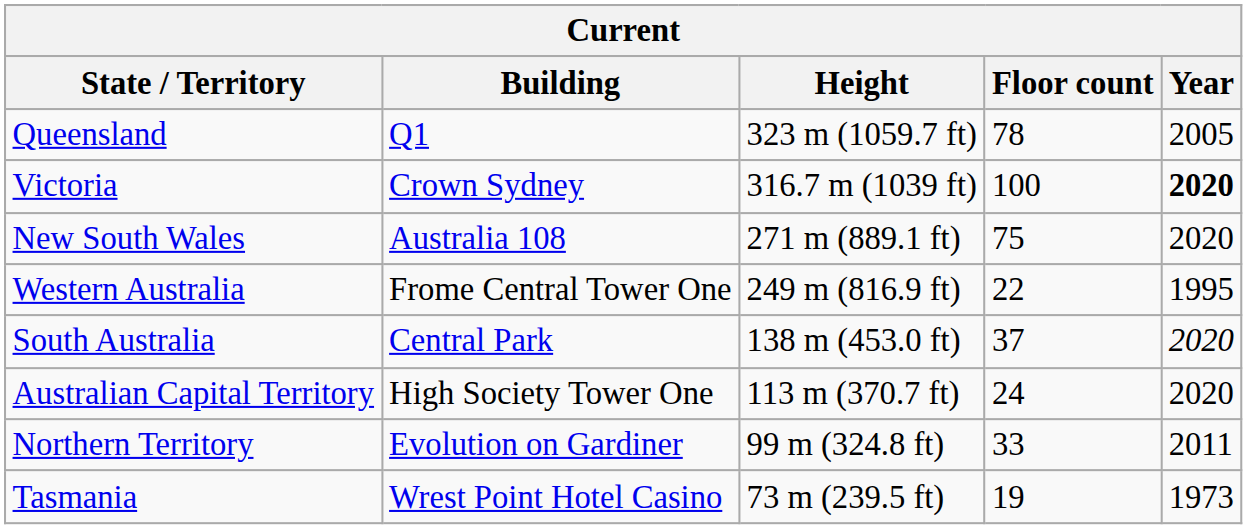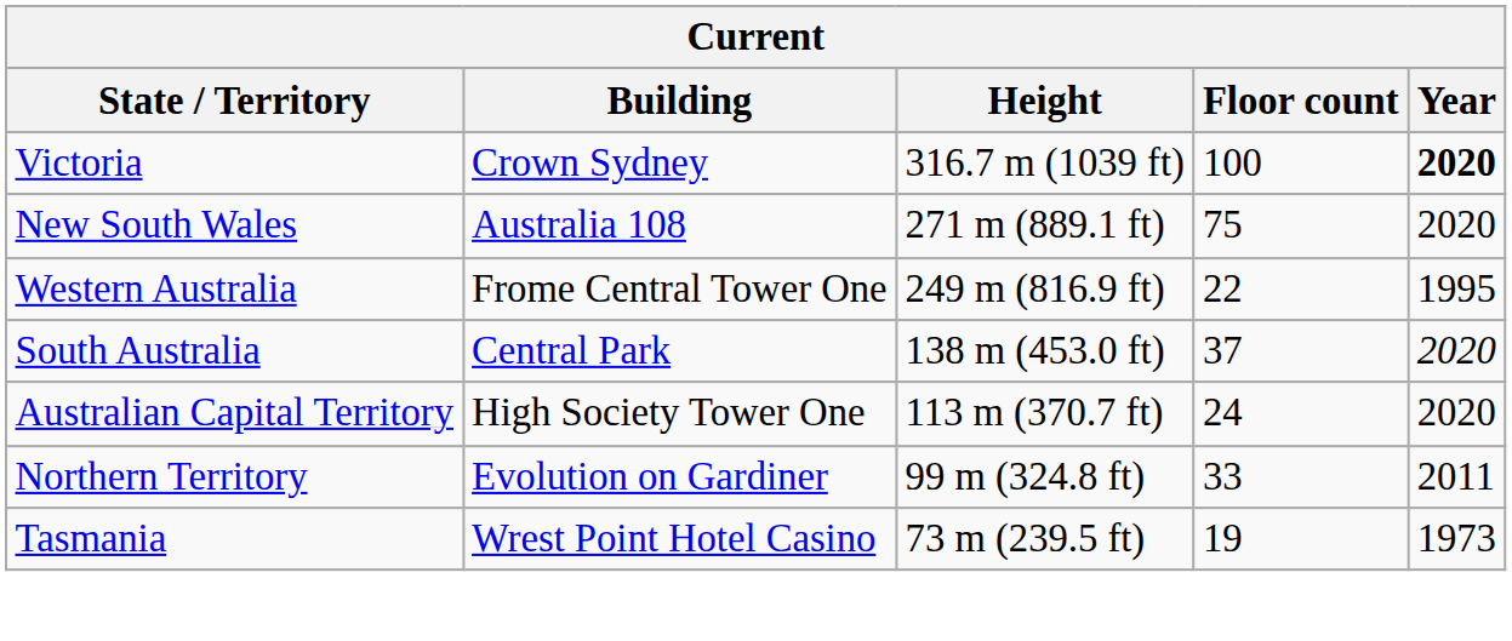 <table class="wikitable sortable">
 <tr style="background: #ececec;">
 <th colspan="5">Current</th>
 </tr>
 <tr>
 <th>State / Territory</th>
 <th>Building</th>
 <th>Height</th>
 <th>Floor count</th>
 <th>Year</th>
-</tr>
-<tr>
-<td><a href='#'>Queensland</a></td>
-<td><a href='#'>Q1</a></td>
-<td>323 m (1059.7 ft)</td>
-<td>78</td>
-<td>2005</td>
 </tr>
 <tr>
 <td><a href='#'>Victoria</a></td>
 <td><a href='#'>Crown Sydney</a></td>
 <td>316.7 m (1039 ft)</td>
 <td>100</td>
 <td><strong>2020</strong></td>
 </tr>
 <tr>
 <td><a href='#'>New South Wales</a></td>
 <td><a href='#'>Australia 108</a></td>
 <td>271 m (889.1 ft)</td>
 <td>75</td>
 <td>2020</td>
 </tr>
 <tr>
 <td><a href='#'>Western Australia</a></td>
 <td>Frome Central Tower One</td>
 <td>249 m (816.9 ft)</td>
 <td>22</td>
 <td>1995</td>
 </tr>
 <tr>
 <td><a href='#'>South Australia</a></td>
 <td><a href='#'>Central Park</a></td>
 <td>138 m (453.0 ft)</td>
 <td>37</td>
 <td><em>2020</em></td>
 </tr>
 <tr>
 <td><a href='#'>Australian Capital Territory</a></td>
 <td>High Society Tower One</td>
 <td>113 m (370.7 ft)</td>
 <td>24</td>
 <td>2020</td>
 </tr>
 <tr>
 <td><a href='#'>Northern Territory</a></td>
 <td><a href='#'>Evolution on Gardiner</a></td>
 <td>99 m (324.8 ft)</td>
 <td>33</td>
 <td>2011</td>
 </tr>
 <tr>
 <td><a href='#'>Tasmania</a></td>
 <td><a href='#'>Wrest Point Hotel Casino</a></td>
 <td>73 m (239.5 ft)</td>
 <td>19</td>
 <td>1973</td>
 </tr>
 </table>
